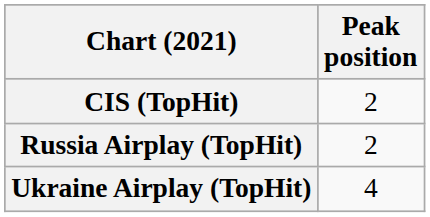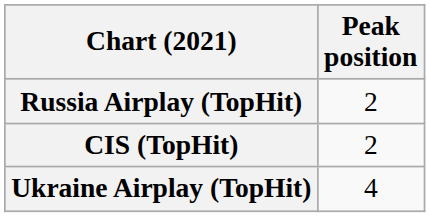 <table class="wikitable sortable plainrowheaders" style="text-align:center">
 <tr>
 <th scope="col">Chart (2021)</th>
 <th scope="col">Peak<br>position</th>
 </tr>
 <tr>
-<th scope="row">CIS (TopHit)</th>
+<th scope="row">Russia Airplay (TopHit)</th>
 <td>2</td>
 </tr>
 <tr>
-<th scope="row">Russia Airplay (TopHit)</th>
+<th scope="row">CIS (TopHit)</th>
 <td>2</td>
 </tr>
 <tr>
 <th scope="row">Ukraine Airplay (TopHit)</th>
 <td>4</td>
 </tr>
 </table>
